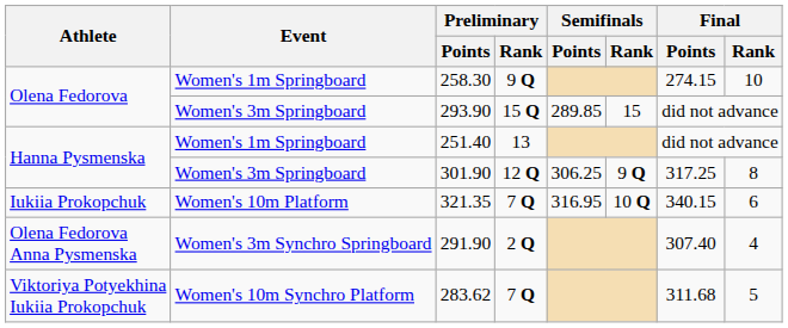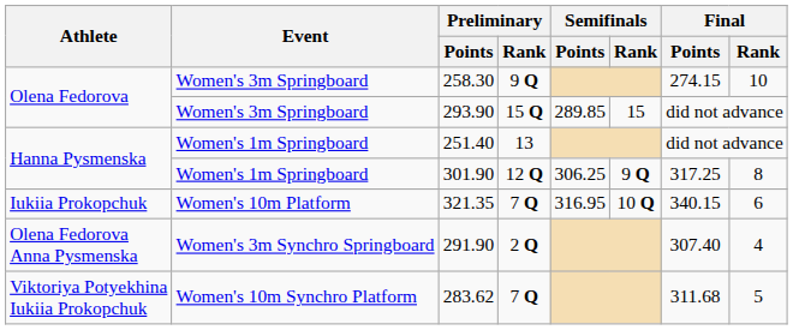 <table class=wikitable style="font-size:90%">
 <tr>
 <th rowspan="2">Athlete</th>
 <th rowspan="2">Event</th>
 <th colspan="2">Preliminary</th>
 <th colspan="2">Semifinals</th>
 <th colspan="2">Final</th>
 </tr>
 <tr>
 <th>Points</th>
 <th>Rank</th>
 <th>Points</th>
 <th>Rank</th>
 <th>Points</th>
 <th>Rank</th>
 </tr>
 <tr>
 <td rowspan="2"><a href='#'>Olena Fedorova</a></td>
-<td><a href='#'>Women's 1m Springboard</a></td>
+<td><a href='#'>Women's 3m Springboard</a></td>
 <td align=center>258.30</td>
 <td align=center>9 <strong>Q</strong></td>
 <td colspan= 2 bgcolor="wheat"></td>
 <td align=center>274.15</td>
 <td align=center>10</td>
 </tr>
 <tr>
 <td><a href='#'>Women's 3m Springboard</a></td>
 <td align=center>293.90</td>
 <td align=center>15 <strong>Q</strong></td>
 <td align=center>289.85</td>
 <td align=center>15</td>
 <td align=center colspan=2>did not advance</td>
 </tr>
 <tr>
 <td rowspan="2"><a href='#'>Hanna Pysmenska</a></td>
 <td><a href='#'>Women's 1m Springboard</a></td>
 <td align=center>251.40</td>
 <td align=center>13</td>
 <td colspan= 2 bgcolor="wheat"></td>
 <td align=center colspan=2>did not advance</td>
 </tr>
 <tr>
-<td><a href='#'>Women's 3m Springboard</a></td>
+<td><a href='#'>Women's 1m Springboard</a></td>
 <td align=center>301.90</td>
 <td align=center>12 <strong>Q</strong></td>
 <td align=center>306.25</td>
 <td align=center>9 <strong>Q</strong></td>
 <td align=center>317.25</td>
 <td align=center>8</td>
 </tr>
 <tr>
 <td rowspan="1"><a href='#'>Iukiia Prokopchuk</a></td>
 <td><a href='#'>Women's 10m Platform</a></td>
 <td align=center>321.35</td>
 <td align=center>7 <strong>Q</strong></td>
 <td align=center>316.95</td>
 <td align=center>10 <strong>Q</strong></td>
 <td align=center>340.15</td>
 <td align=center>6</td>
 </tr>
 <tr>
 <td rowspan="1"><a href='#'>Olena Fedorova</a><br><a href='#'>Anna Pysmenska</a></td>
 <td><a href='#'>Women's 3m Synchro Springboard</a></td>
 <td align=center>291.90</td>
 <td align=center>2 <strong>Q</strong></td>
 <td colspan= 2 bgcolor="wheat"></td>
 <td align=center>307.40</td>
 <td align=center>4</td>
 </tr>
 <tr>
 <td rowspan="1"><a href='#'>Viktoriya Potyekhina</a><br><a href='#'>Iukiia Prokopchuk</a></td>
 <td><a href='#'>Women's 10m Synchro Platform</a></td>
 <td align=center>283.62</td>
 <td align=center>7 <strong>Q</strong></td>
 <td colspan= 2 bgcolor="wheat"></td>
 <td align=center>311.68</td>
 <td align=center>5</td>
 </tr>
 </table>
